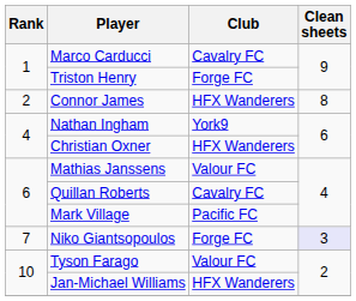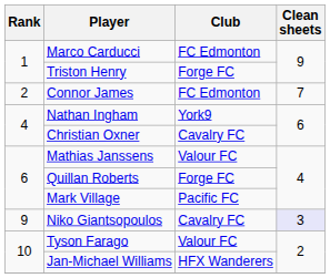 <table class="wikitable">
 <tr>
 <th>Rank</th>
 <th>Player</th>
 <th>Club</th>
 <th>Clean<br>sheets</th>
 </tr>
 <tr>
 <td style="text-align:center" rowspan="2">1</td>
 <td> <a href='#'>Marco Carducci</a></td>
-<td><a href='#'>Cavalry FC</a></td>
+<td><a href='#'>FC Edmonton</a></td>
 <td style="text-align:center" rowspan="2">9</td>
 </tr>
 <tr>
 <td> <a href='#'>Triston Henry</a></td>
 <td><a href='#'>Forge FC</a></td>
 </tr>
 <tr>
 <td style="text-align:center">2</td>
 <td> <a href='#'>Connor James</a></td>
-<td><a href='#'>HFX Wanderers</a></td>
-<td style="text-align:center">8</td>
+<td><a href='#'>FC Edmonton</a></td>
+<td style="text-align:center">7</td>
 </tr>
 <tr>
 <td style="text-align:center" rowspan="2">4</td>
 <td> <a href='#'>Nathan Ingham</a></td>
 <td><a href='#'>York9</a></td>
 <td style="text-align:center" rowspan="2">6</td>
 </tr>
 <tr>
 <td> <a href='#'>Christian Oxner</a></td>
-<td><a href='#'>HFX Wanderers</a></td>
+<td><a href='#'>Cavalry FC</a></td>
 </tr>
 <tr>
 <td style="text-align:center" rowspan="3">6</td>
 <td> <a href='#'>Mathias Janssens</a></td>
 <td><a href='#'>Valour FC</a></td>
 <td style="text-align:center" rowspan="3">4</td>
 </tr>
 <tr>
 <td> <a href='#'>Quillan Roberts</a></td>
-<td><a href='#'>Cavalry FC</a></td>
+<td><a href='#'>Forge FC</a></td>
 </tr>
 <tr>
 <td> <a href='#'>Mark Village</a></td>
 <td><a href='#'>Pacific FC</a></td>
 </tr>
 <tr>
-<td style="text-align:center">7</td>
+<td style="text-align:center">9</td>
 <td> <a href='#'>Niko Giantsopoulos</a></td>
-<td><a href='#'>Forge FC</a></td>
+<td><a href='#'>Cavalry FC</a></td>
 <td style="background: lavender; text-align:center">3</td>
 </tr>
 <tr>
 <td style="text-align:center" rowspan="2">10</td>
 <td> <a href='#'>Tyson Farago</a></td>
 <td><a href='#'>Valour FC</a></td>
 <td style="text-align:center" rowspan="2">2</td>
 </tr>
 <tr>
 <td> <a href='#'>Jan-Michael Williams</a></td>
 <td><a href='#'>HFX Wanderers</a></td>
 </tr>
 <tr>
 </tr>
 </table>
